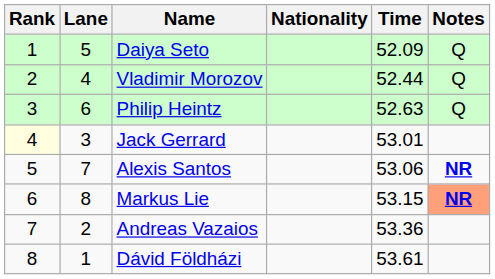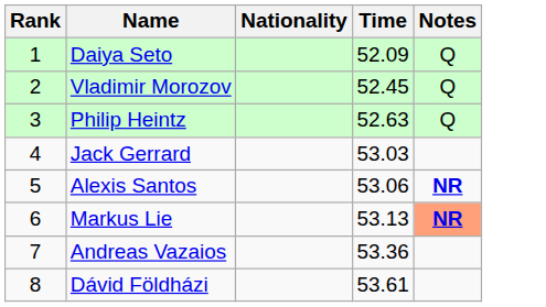 <table class="wikitable sortable" style="text-align:center">
 <tr>
 <th>Rank</th>
-<th>Lane</th>
 <th>Name</th>
 <th>Nationality</th>
 <th>Time</th>
 <th>Notes</th>
 </tr>
 <tr bgcolor=ccffcc>
 <td>1</td>
-<td>5</td>
 <td align=left><a href='#'>Daiya Seto</a></td>
 <td align=left></td>
 <td>52.09</td>
 <td>Q</td>
 </tr>
 <tr bgcolor=ccffcc>
 <td>2</td>
-<td>4</td>
 <td align=left><a href='#'>Vladimir Morozov</a></td>
 <td align=left></td>
-<td>52.44</td>
+<td>52.45</td>
 <td>Q</td>
 </tr>
 <tr bgcolor=ccffcc>
 <td>3</td>
-<td>6</td>
 <td align=left><a href='#'>Philip Heintz</a></td>
 <td align=left></td>
 <td>52.63</td>
 <td>Q</td>
 </tr>
 <tr>
-<td style="background: lightyellow;">4</td>
-<td>3</td>
+<td>4</td>
 <td align=left><a href='#'>Jack Gerrard</a></td>
 <td align=left></td>
-<td>53.01</td>
+<td>53.03</td>
 <td></td>
 </tr>
 <tr>
 <td>5</td>
-<td>7</td>
 <td align=left><a href='#'>Alexis Santos</a></td>
 <td align=left></td>
 <td>53.06</td>
 <td><strong><a href='#'>NR</a></strong></td>
 </tr>
 <tr>
 <td>6</td>
-<td>8</td>
 <td align=left><a href='#'>Markus Lie</a></td>
 <td align=left></td>
-<td>53.15</td>
+<td>53.13</td>
 <td style="background: lightsalmon;"><strong><a href='#'>NR</a></strong></td>
 </tr>
 <tr>
 <td>7</td>
-<td>2</td>
 <td align=left><a href='#'>Andreas Vazaios</a></td>
 <td align=left></td>
 <td>53.36</td>
 <td></td>
 </tr>
 <tr>
 <td>8</td>
-<td>1</td>
 <td align=left><a href='#'>Dávid Földházi</a></td>
 <td align=left></td>
 <td>53.61</td>
 <td></td>
 </tr>
 </table>
